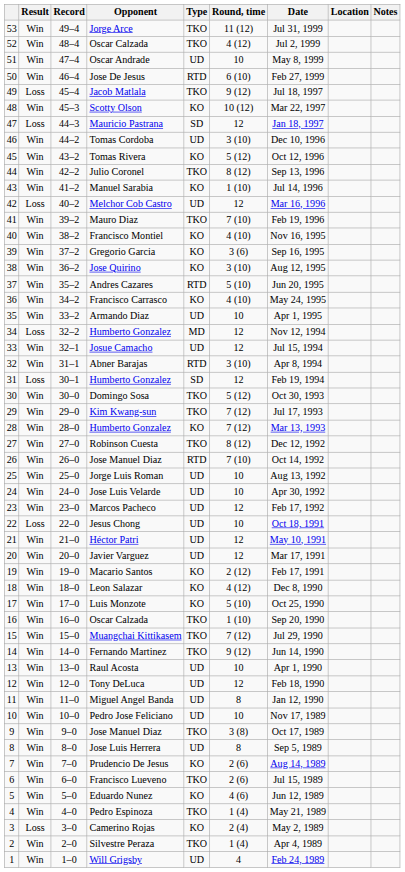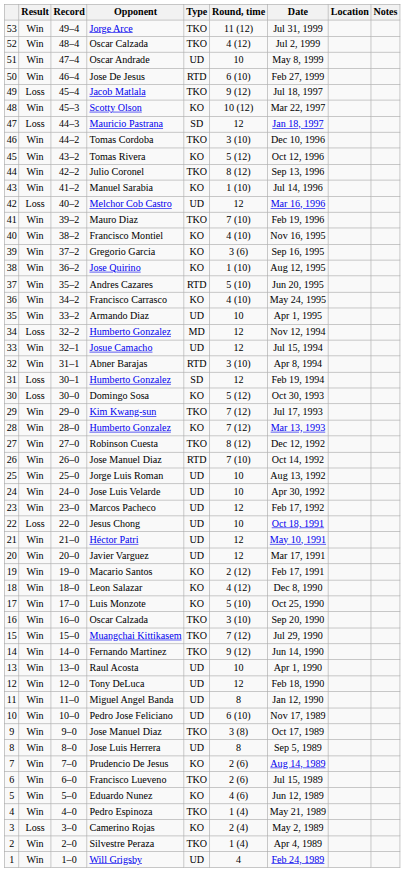 <table class="wikitable" style="text-align:center">
 <tr>
 <th></th>
 <th>Result</th>
 <th>Record</th>
 <th>Opponent</th>
 <th>Type</th>
 <th>Round, time</th>
 <th>Date</th>
 <th>Location</th>
 <th>Notes</th>
 </tr>
 <tr>
 <td>53</td>
 <td>Win</td>
 <td>49–4</td>
 <td style="text-align:left;"><a href='#'>Jorge Arce</a></td>
 <td>TKO</td>
 <td>11 (12)</td>
 <td>Jul 31, 1999</td>
 <td style="text-align:left;"></td>
 <td style="text-align:left;"></td>
 </tr>
 <tr>
 <td>52</td>
 <td>Win</td>
 <td>48–4</td>
 <td style="text-align:left;">Oscar Calzada</td>
 <td>TKO</td>
 <td>4 (12)</td>
 <td>Jul 2, 1999</td>
 <td style="text-align:left;"></td>
 <td style="text-align:left;"></td>
 </tr>
 <tr>
 <td>51</td>
 <td>Win</td>
 <td>47–4</td>
 <td style="text-align:left;">Oscar Andrade</td>
 <td>UD</td>
 <td>10</td>
 <td>May 8, 1999</td>
 <td style="text-align:left;"></td>
 <td></td>
 </tr>
 <tr>
 <td>50</td>
 <td>Win</td>
 <td>46–4</td>
 <td style="text-align:left;">Jose De Jesus</td>
 <td>RTD</td>
 <td>6 (10)</td>
 <td>Feb 27, 1999</td>
 <td style="text-align:left;"></td>
 <td></td>
 </tr>
 <tr>
 <td>49</td>
 <td>Loss</td>
 <td>45–4</td>
 <td style="text-align:left;"><a href='#'>Jacob Matlala</a></td>
 <td>TKO</td>
 <td>9 (12)</td>
 <td>Jul 18, 1997</td>
 <td style="text-align:left;"></td>
 <td style="text-align:left;"></td>
 </tr>
 <tr>
 <td>48</td>
 <td>Win</td>
 <td>45–3</td>
 <td style="text-align:left;"><a href='#'>Scotty Olson</a></td>
 <td>KO</td>
 <td>10 (12)</td>
 <td>Mar 22, 1997</td>
 <td style="text-align:left;"></td>
 <td style="text-align:left;"></td>
 </tr>
 <tr>
 <td>47</td>
 <td>Loss</td>
 <td>44–3</td>
 <td style="text-align:left;"><a href='#'>Mauricio Pastrana</a></td>
 <td>SD</td>
 <td>12</td>
 <td><a href='#'>Jan 18, 1997</a></td>
 <td style="text-align:left;"></td>
 <td style="text-align:left;"></td>
 </tr>
 <tr>
 <td>46</td>
 <td>Win</td>
 <td>44–2</td>
 <td style="text-align:left;">Tomas Cordoba</td>
-<td>UD</td>
+<td>TKO</td>
 <td>3 (10)</td>
 <td>Dec 10, 1996</td>
 <td style="text-align:left;"></td>
 <td></td>
 </tr>
 <tr>
 <td>45</td>
 <td>Win</td>
 <td>43–2</td>
 <td style="text-align:left;">Tomas Rivera</td>
 <td>KO</td>
 <td>5 (12)</td>
 <td>Oct 12, 1996</td>
 <td style="text-align:left;"></td>
 <td style="text-align:left;"></td>
 </tr>
 <tr>
 <td>44</td>
 <td>Win</td>
 <td>42–2</td>
 <td style="text-align:left;">Julio Coronel</td>
 <td>TKO</td>
 <td>8 (12)</td>
 <td>Sep 13, 1996</td>
 <td style="text-align:left;"></td>
 <td style="text-align:left;"></td>
 </tr>
 <tr>
 <td>43</td>
 <td>Win</td>
 <td>41–2</td>
 <td style="text-align:left;">Manuel Sarabia</td>
 <td>KO</td>
 <td>1 (10)</td>
 <td>Jul 14, 1996</td>
 <td style="text-align:left;"></td>
 <td></td>
 </tr>
 <tr>
 <td>42</td>
 <td>Loss</td>
 <td>40–2</td>
 <td style="text-align:left;"><a href='#'>Melchor Cob Castro</a></td>
 <td>UD</td>
 <td>12</td>
 <td><a href='#'>Mar 16, 1996</a></td>
 <td style="text-align:left;"></td>
 <td style="text-align:left;"></td>
 </tr>
 <tr>
 <td>41</td>
 <td>Win</td>
 <td>39–2</td>
 <td style="text-align:left;">Mauro Diaz</td>
 <td>TKO</td>
 <td>7 (10)</td>
 <td>Feb 19, 1996</td>
 <td style="text-align:left;"></td>
 <td></td>
 </tr>
 <tr>
 <td>40</td>
 <td>Win</td>
 <td>38–2</td>
 <td style="text-align:left;">Francisco Montiel</td>
 <td>KO</td>
 <td>4 (10)</td>
 <td>Nov 16, 1995</td>
 <td style="text-align:left;"></td>
 <td></td>
 </tr>
 <tr>
 <td>39</td>
 <td>Win</td>
 <td>37–2</td>
 <td style="text-align:left;">Gregorio Garcia</td>
 <td>KO</td>
 <td>3 (6)</td>
 <td>Sep 16, 1995</td>
 <td style="text-align:left;"></td>
 <td></td>
 </tr>
 <tr>
 <td>38</td>
 <td>Win</td>
 <td>36–2</td>
 <td style="text-align:left;"><a href='#'>Jose Quirino</a></td>
 <td>KO</td>
-<td>3 (10)</td>
+<td>1 (10)</td>
 <td>Aug 12, 1995</td>
 <td style="text-align:left;"></td>
 <td></td>
 </tr>
 <tr>
 <td>37</td>
 <td>Win</td>
 <td>35–2</td>
 <td style="text-align:left;">Andres Cazares</td>
 <td>RTD</td>
 <td>5 (10)</td>
 <td>Jun 20, 1995</td>
 <td style="text-align:left;"></td>
 <td></td>
 </tr>
 <tr>
 <td>36</td>
 <td>Win</td>
 <td>34–2</td>
 <td style="text-align:left;">Francisco Carrasco</td>
 <td>KO</td>
 <td>4 (10)</td>
 <td>May 24, 1995</td>
 <td style="text-align:left;"></td>
 <td></td>
 </tr>
 <tr>
 <td>35</td>
 <td>Win</td>
 <td>33–2</td>
 <td style="text-align:left;">Armando Diaz</td>
 <td>UD</td>
 <td>10</td>
 <td>Apr 1, 1995</td>
 <td style="text-align:left;"></td>
 <td></td>
 </tr>
 <tr>
 <td>34</td>
 <td>Loss</td>
 <td>32–2</td>
 <td style="text-align:left;"><a href='#'>Humberto Gonzalez</a></td>
 <td>MD</td>
 <td>12</td>
 <td>Nov 12, 1994</td>
 <td style="text-align:left;"></td>
 <td style="text-align:left;"></td>
 </tr>
 <tr>
 <td>33</td>
 <td>Win</td>
 <td>32–1</td>
 <td style="text-align:left;"><a href='#'>Josue Camacho</a></td>
 <td>UD</td>
 <td>12</td>
 <td>Jul 15, 1994</td>
 <td style="text-align:left;"></td>
 <td style="text-align:left;"></td>
 </tr>
 <tr>
 <td>32</td>
 <td>Win</td>
 <td>31–1</td>
 <td style="text-align:left;">Abner Barajas</td>
 <td>RTD</td>
 <td>3 (10)</td>
 <td>Apr 8, 1994</td>
 <td style="text-align:left;"></td>
 <td></td>
 </tr>
 <tr>
 <td>31</td>
 <td>Loss</td>
 <td>30–1</td>
 <td style="text-align:left;"><a href='#'>Humberto Gonzalez</a></td>
 <td>SD</td>
 <td>12</td>
 <td>Feb 19, 1994</td>
 <td style="text-align:left;"></td>
 <td style="text-align:left;"></td>
 </tr>
 <tr>
 <td>30</td>
-<td>Win</td>
+<td>Loss</td>
 <td>30–0</td>
 <td style="text-align:left;">Domingo Sosa</td>
-<td>TKO</td>
+<td>KO</td>
 <td>5 (12)</td>
 <td>Oct 30, 1993</td>
 <td style="text-align:left;"></td>
 <td style="text-align:left;"></td>
 </tr>
 <tr>
 <td>29</td>
 <td>Win</td>
 <td>29–0</td>
 <td style="text-align:left;"><a href='#'>Kim Kwang-sun</a></td>
 <td>TKO</td>
 <td>7 (12)</td>
 <td>Jul 17, 1993</td>
 <td style="text-align:left;"></td>
 <td style="text-align:left;"></td>
 </tr>
 <tr>
 <td>28</td>
 <td>Win</td>
 <td>28–0</td>
 <td style="text-align:left;"><a href='#'>Humberto Gonzalez</a></td>
 <td>KO</td>
 <td>7 (12)</td>
 <td><a href='#'>Mar 13, 1993</a></td>
 <td style="text-align:left;"></td>
 <td style="text-align:left;"></td>
 </tr>
 <tr>
 <td>27</td>
 <td>Win</td>
 <td>27–0</td>
 <td style="text-align:left;">Robinson Cuesta</td>
 <td>TKO</td>
 <td>8 (12)</td>
 <td>Dec 12, 1992</td>
 <td style="text-align:left;"></td>
 <td style="text-align:left;"></td>
 </tr>
 <tr>
 <td>26</td>
 <td>Win</td>
 <td>26–0</td>
 <td style="text-align:left;">Jose Manuel Diaz</td>
 <td>RTD</td>
 <td>7 (10)</td>
 <td>Oct 14, 1992</td>
 <td style="text-align:left;"></td>
 <td></td>
 </tr>
 <tr>
 <td>25</td>
 <td>Win</td>
 <td>25–0</td>
 <td style="text-align:left;">Jorge Luis Roman</td>
 <td>UD</td>
 <td>10</td>
 <td>Aug 13, 1992</td>
 <td style="text-align:left;"></td>
 <td></td>
 </tr>
 <tr>
 <td>24</td>
 <td>Win</td>
 <td>24–0</td>
 <td style="text-align:left;">Jose Luis Velarde</td>
 <td>UD</td>
 <td>10</td>
 <td>Apr 30, 1992</td>
 <td style="text-align:left;"></td>
 <td></td>
 </tr>
 <tr>
 <td>23</td>
 <td>Win</td>
 <td>23–0</td>
 <td style="text-align:left;">Marcos Pacheco</td>
 <td>UD</td>
 <td>12</td>
 <td>Feb 17, 1992</td>
 <td style="text-align:left;"></td>
 <td style="text-align:left;"></td>
 </tr>
 <tr>
 <td>22</td>
 <td>Loss</td>
 <td>22–0</td>
 <td style="text-align:left;">Jesus Chong</td>
 <td>UD</td>
 <td>10</td>
 <td><a href='#'>Oct 18, 1991</a></td>
 <td style="text-align:left;"></td>
 <td></td>
 </tr>
 <tr>
 <td>21</td>
 <td>Win</td>
 <td>21–0</td>
 <td style="text-align:left;"><a href='#'>Héctor Patri</a></td>
 <td>UD</td>
 <td>12</td>
 <td><a href='#'>May 10, 1991</a></td>
 <td style="text-align:left;"></td>
 <td style="text-align:left;"></td>
 </tr>
 <tr>
 <td>20</td>
 <td>Win</td>
 <td>20–0</td>
 <td style="text-align:left;">Javier Varguez</td>
 <td>UD</td>
 <td>12</td>
 <td>Mar 17, 1991</td>
 <td style="text-align:left;"></td>
 <td style="text-align:left;"></td>
 </tr>
 <tr>
 <td>19</td>
 <td>Win</td>
 <td>19–0</td>
 <td style="text-align:left;">Macario Santos</td>
 <td>KO</td>
 <td>2 (12)</td>
 <td>Feb 17, 1991</td>
 <td style="text-align:left;"></td>
 <td style="text-align:left;"></td>
 </tr>
 <tr>
 <td>18</td>
 <td>Win</td>
 <td>18–0</td>
 <td style="text-align:left;">Leon Salazar</td>
 <td>KO</td>
 <td>4 (12)</td>
 <td>Dec 8, 1990</td>
 <td style="text-align:left;"></td>
 <td style="text-align:left;"></td>
 </tr>
 <tr>
 <td>17</td>
 <td>Win</td>
 <td>17–0</td>
 <td style="text-align:left;">Luis Monzote</td>
 <td>KO</td>
 <td>5 (10)</td>
 <td>Oct 25, 1990</td>
 <td style="text-align:left;"></td>
 <td></td>
 </tr>
 <tr>
 <td>16</td>
 <td>Win</td>
 <td>16–0</td>
 <td style="text-align:left;">Oscar Calzada</td>
 <td>TKO</td>
-<td>1 (10)</td>
+<td>3 (10)</td>
 <td>Sep 20, 1990</td>
 <td style="text-align:left;"></td>
 <td></td>
 </tr>
 <tr>
 <td>15</td>
 <td>Win</td>
 <td>15–0</td>
 <td style="text-align:left;"><a href='#'>Muangchai Kittikasem</a></td>
 <td>TKO</td>
 <td>7 (12)</td>
 <td>Jul 29, 1990</td>
 <td style="text-align:left;"></td>
 <td style="text-align:left;"></td>
 </tr>
 <tr>
 <td>14</td>
 <td>Win</td>
 <td>14–0</td>
 <td style="text-align:left;">Fernando Martinez</td>
 <td>TKO</td>
 <td>9 (12)</td>
 <td>Jun 14, 1990</td>
 <td style="text-align:left;"></td>
 <td style="text-align:left;"></td>
 </tr>
 <tr>
 <td>13</td>
 <td>Win</td>
 <td>13–0</td>
 <td style="text-align:left;">Raul Acosta</td>
 <td>UD</td>
 <td>10</td>
 <td>Apr 1, 1990</td>
 <td style="text-align:left;"></td>
 <td></td>
 </tr>
 <tr>
 <td>12</td>
 <td>Win</td>
 <td>12–0</td>
 <td style="text-align:left;">Tony DeLuca</td>
 <td>UD</td>
 <td>12</td>
 <td>Feb 18, 1990</td>
 <td style="text-align:left;"></td>
 <td style="text-align:left;"></td>
 </tr>
 <tr>
 <td>11</td>
 <td>Win</td>
 <td>11–0</td>
 <td style="text-align:left;">Miguel Angel Banda</td>
 <td>UD</td>
 <td>8</td>
 <td>Jan 12, 1990</td>
 <td style="text-align:left;"></td>
 <td></td>
 </tr>
 <tr>
 <td>10</td>
 <td>Win</td>
 <td>10–0</td>
 <td style="text-align:left;">Pedro Jose Feliciano</td>
 <td>UD</td>
-<td>10</td>
+<td>6 (10)</td>
 <td>Nov 17, 1989</td>
 <td style="text-align:left;"></td>
 <td></td>
 </tr>
 <tr>
 <td>9</td>
 <td>Win</td>
 <td>9–0</td>
 <td style="text-align:left;">Jose Manuel Diaz</td>
 <td>TKO</td>
 <td>3 (8)</td>
 <td>Oct 17,  1989</td>
 <td style="text-align:left;"></td>
 <td></td>
 </tr>
 <tr>
 <td>8</td>
 <td>Win</td>
 <td>8–0</td>
 <td style="text-align:left;">Jose Luis Herrera</td>
 <td>UD</td>
 <td>8</td>
 <td>Sep 5, 1989</td>
 <td style="text-align:left;"></td>
 <td></td>
 </tr>
 <tr>
 <td>7</td>
 <td>Win</td>
 <td>7–0</td>
 <td style="text-align:left;">Prudencio De Jesus</td>
 <td>KO</td>
 <td>2 (6)</td>
 <td><a href='#'>Aug 14, 1989</a></td>
 <td style="text-align:left;"></td>
 <td></td>
 </tr>
 <tr>
 <td>6</td>
 <td>Win</td>
 <td>6–0</td>
 <td style="text-align:left;">Francisco Lueveno</td>
 <td>TKO</td>
 <td>2 (6)</td>
 <td>Jul 15, 1989</td>
 <td style="text-align:left;"></td>
 <td></td>
 </tr>
 <tr>
 <td>5</td>
 <td>Win</td>
 <td>5–0</td>
 <td style="text-align:left;">Eduardo Nunez</td>
 <td>KO</td>
 <td>4 (6)</td>
 <td>Jun 12, 1989</td>
 <td style="text-align:left;"></td>
 <td></td>
 </tr>
 <tr>
 <td>4</td>
 <td>Win</td>
 <td>4–0</td>
 <td style="text-align:left;">Pedro Espinoza</td>
 <td>TKO</td>
 <td>1 (4)</td>
 <td>May 21, 1989</td>
 <td style="text-align:left;"></td>
 <td></td>
 </tr>
 <tr>
 <td>3</td>
 <td>Loss</td>
 <td>3–0</td>
 <td style="text-align:left;">Camerino Rojas</td>
 <td>KO</td>
 <td>2 (4)</td>
 <td>May 2, 1989</td>
 <td style="text-align:left;"></td>
 <td></td>
 </tr>
 <tr>
 <td>2</td>
 <td>Win</td>
 <td>2–0</td>
 <td style="text-align:left;">Silvestre Peraza</td>
 <td>TKO</td>
 <td>1 (4)</td>
 <td>Apr 4, 1989</td>
 <td style="text-align:left;"></td>
 <td></td>
 </tr>
 <tr>
 <td>1</td>
 <td>Win</td>
 <td>1–0</td>
 <td style="text-align:left;"><a href='#'>Will Grigsby</a></td>
 <td>UD</td>
 <td>4</td>
 <td><a href='#'>Feb 24, 1989</a></td>
 <td style="text-align:left;"></td>
 <td></td>
 </tr>
 </table>
